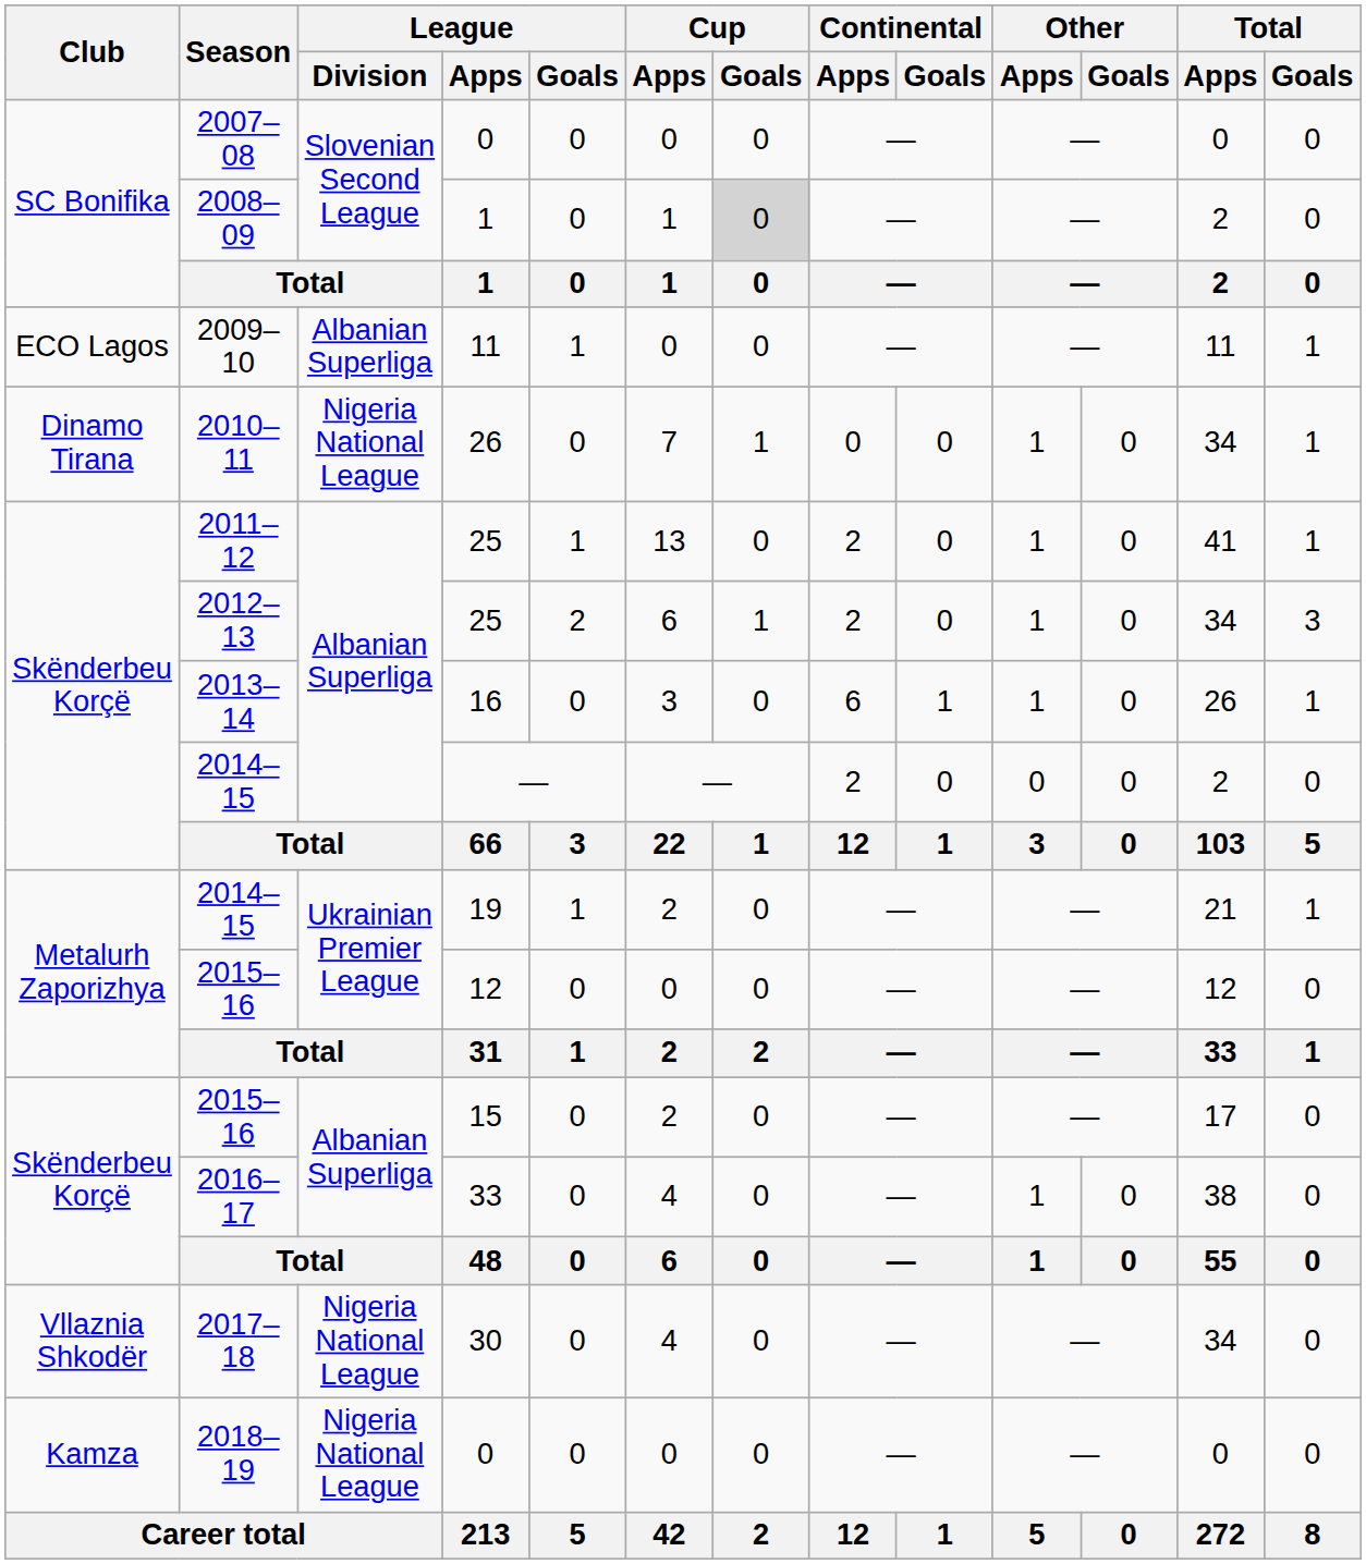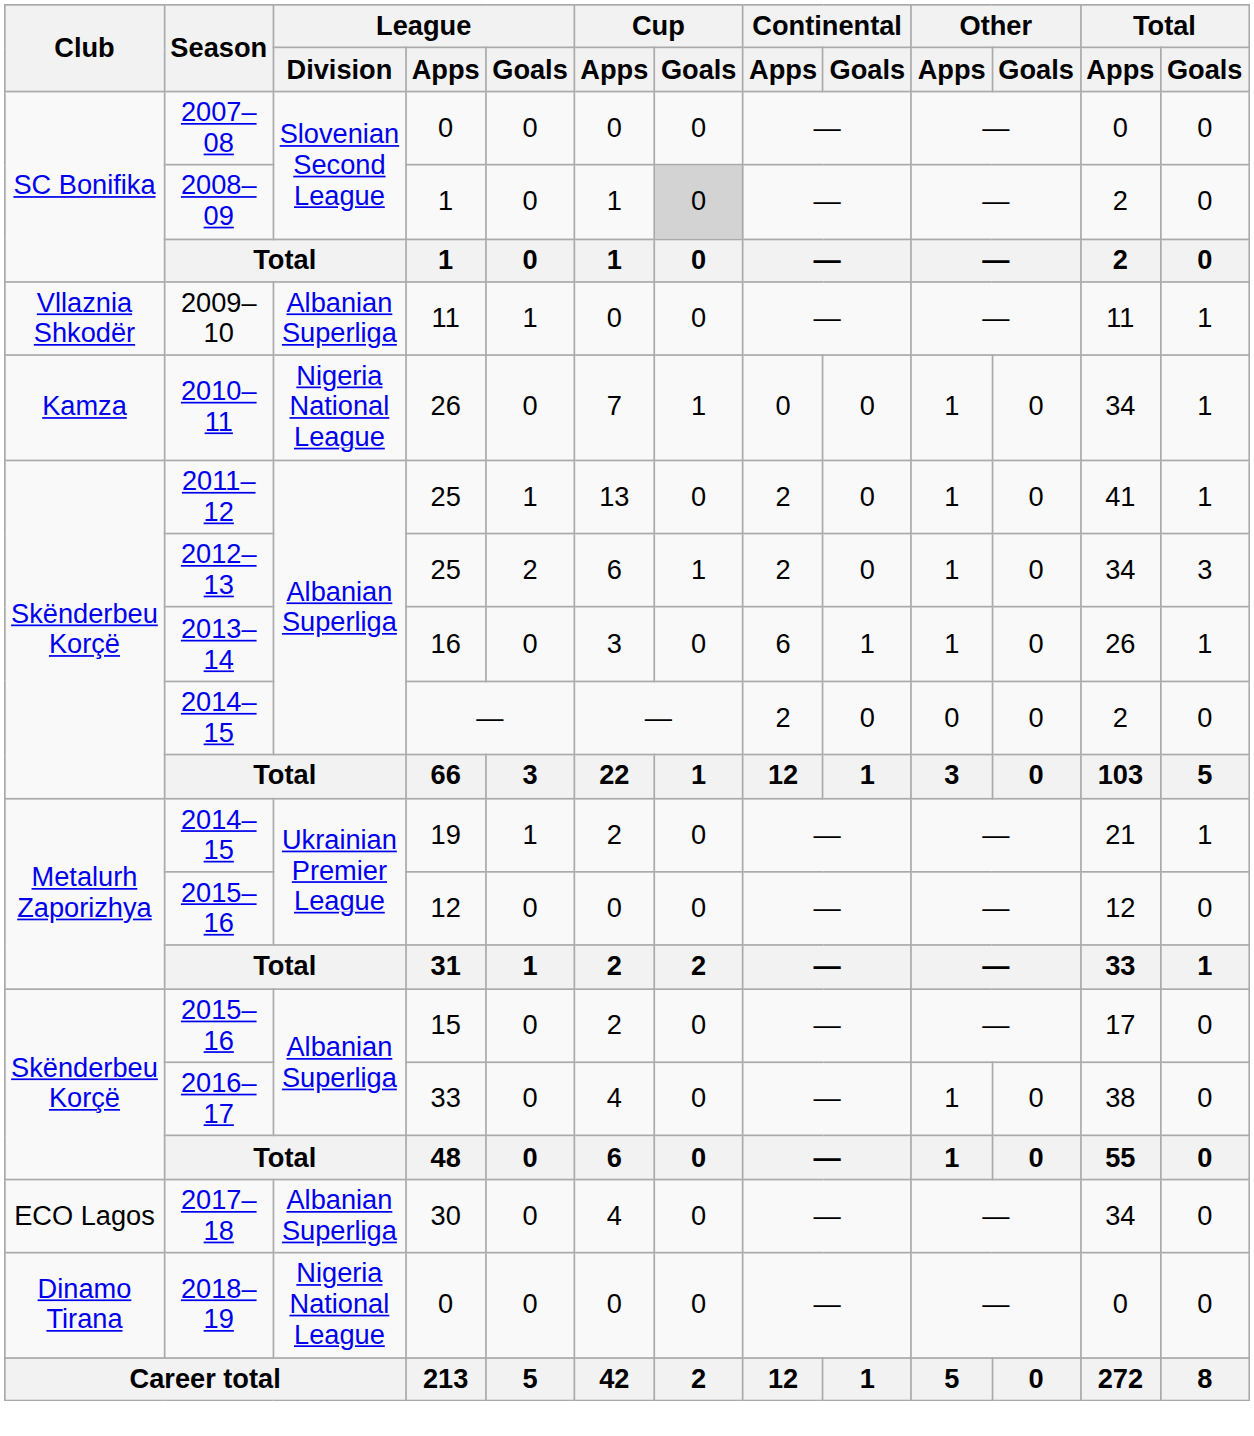 <table class="wikitable" style="text-align:center">
 <tr>
 <th rowspan="2">Club</th>
 <th rowspan="2">Season</th>
 <th colspan="3">League</th>
 <th colspan="2">Cup</th>
 <th colspan="2">Continental</th>
 <th colspan="2">Other</th>
 <th colspan="2">Total</th>
 </tr>
 <tr>
 <th>Division</th>
 <th>Apps</th>
 <th>Goals</th>
 <th>Apps</th>
 <th>Goals</th>
 <th>Apps</th>
 <th>Goals</th>
 <th>Apps</th>
 <th>Goals</th>
 <th>Apps</th>
 <th>Goals</th>
 </tr>
 <tr>
 <td rowspan="3"><a href='#'>SC Bonifika</a></td>
 <td><a href='#'>2007–08</a></td>
 <td rowspan="2"><a href='#'>Slovenian Second League</a></td>
 <td>0</td>
 <td>0</td>
 <td>0</td>
 <td>0</td>
 <td colspan="2">—</td>
 <td colspan="2">—</td>
 <td>0</td>
 <td>0</td>
 </tr>
 <tr>
 <td><a href='#'>2008–09</a></td>
 <td>1</td>
 <td>0</td>
 <td>1</td>
 <td style="background: lightgrey;">0</td>
 <td colspan="2">—</td>
 <td colspan="2">—</td>
 <td>2</td>
 <td>0</td>
 </tr>
 <tr>
 <th colspan="2">Total</th>
 <th>1</th>
 <th>0</th>
 <th>1</th>
 <th>0</th>
 <th colspan="2">—</th>
 <th colspan="2">—</th>
 <th>2</th>
 <th>0</th>
 </tr>
 <tr>
-<td rowspan=1>ECO Lagos</td>
+<td rowspan=1><a href='#'>Vllaznia Shkodër</a></td>
 <td>2009–10</td>
 <td rowspan=1><a href='#'>Albanian Superliga</a></td>
 <td>11</td>
 <td>1</td>
 <td>0</td>
 <td>0</td>
 <td colspan="2">—</td>
 <td colspan="2">—</td>
 <td>11</td>
 <td>1</td>
 </tr>
 <tr>
-<td rowspan=1><a href='#'>Dinamo Tirana</a></td>
+<td rowspan=1><a href='#'>Kamza</a></td>
 <td><a href='#'>2010–11</a></td>
 <td rowspan=1><a href='#'>Nigeria National League</a></td>
 <td>26</td>
 <td>0</td>
 <td>7</td>
 <td>1</td>
 <td>0</td>
 <td>0</td>
 <td>1</td>
 <td>0</td>
 <td>34</td>
 <td>1</td>
 </tr>
 <tr>
 <td rowspan="5"><a href='#'>Skënderbeu Korçë</a></td>
 <td><a href='#'>2011–12</a></td>
 <td rowspan="4"><a href='#'>Albanian Superliga</a></td>
 <td>25</td>
 <td>1</td>
 <td>13</td>
 <td>0</td>
 <td>2</td>
 <td>0</td>
 <td>1</td>
 <td>0</td>
 <td>41</td>
 <td>1</td>
 </tr>
 <tr>
 <td><a href='#'>2012–13</a></td>
 <td>25</td>
 <td>2</td>
 <td>6</td>
 <td>1</td>
 <td>2</td>
 <td>0</td>
 <td>1</td>
 <td>0</td>
 <td>34</td>
 <td>3</td>
 </tr>
 <tr>
 <td><a href='#'>2013–14</a></td>
 <td>16</td>
 <td>0</td>
 <td>3</td>
 <td>0</td>
 <td>6</td>
 <td>1</td>
 <td>1</td>
 <td>0</td>
 <td>26</td>
 <td>1</td>
 </tr>
 <tr>
 <td><a href='#'>2014–15</a></td>
 <td colspan="2">—</td>
 <td colspan="2">—</td>
 <td>2</td>
 <td>0</td>
 <td>0</td>
 <td>0</td>
 <td>2</td>
 <td>0</td>
 </tr>
 <tr>
 <th colspan="2">Total</th>
 <th>66</th>
 <th>3</th>
 <th>22</th>
 <th>1</th>
 <th>12</th>
 <th>1</th>
 <th>3</th>
 <th>0</th>
 <th>103</th>
 <th>5</th>
 </tr>
 <tr>
 <td rowspan="3"><a href='#'>Metalurh Zaporizhya</a></td>
 <td><a href='#'>2014–15</a></td>
 <td rowspan="2"><a href='#'>Ukrainian Premier League</a></td>
 <td>19</td>
 <td>1</td>
 <td>2</td>
 <td>0</td>
 <td colspan="2">—</td>
 <td colspan="2">—</td>
 <td>21</td>
 <td>1</td>
 </tr>
 <tr>
 <td><a href='#'>2015–16</a></td>
 <td>12</td>
 <td>0</td>
 <td>0</td>
 <td>0</td>
 <td colspan="2">—</td>
 <td colspan="2">—</td>
 <td>12</td>
 <td>0</td>
 </tr>
 <tr>
 <th colspan="2">Total</th>
 <th>31</th>
 <th>1</th>
 <th>2</th>
 <th>2</th>
 <th colspan="2">—</th>
 <th colspan="2">—</th>
 <th>33</th>
 <th>1</th>
 </tr>
 <tr>
 <td rowspan="3"><a href='#'>Skënderbeu Korçë</a></td>
 <td><a href='#'>2015–16</a></td>
 <td rowspan="2"><a href='#'>Albanian Superliga</a></td>
 <td>15</td>
 <td>0</td>
 <td>2</td>
 <td>0</td>
 <td colspan="2">—</td>
 <td colspan="2">—</td>
 <td>17</td>
 <td>0</td>
 </tr>
 <tr>
 <td><a href='#'>2016–17</a></td>
 <td>33</td>
 <td>0</td>
 <td>4</td>
 <td>0</td>
 <td colspan="2">—</td>
 <td>1</td>
 <td>0</td>
 <td>38</td>
 <td>0</td>
 </tr>
 <tr>
 <th colspan="2">Total</th>
 <th>48</th>
 <th>0</th>
 <th>6</th>
 <th>0</th>
 <th colspan="2">—</th>
 <th>1</th>
 <th>0</th>
 <th>55</th>
 <th>0</th>
 </tr>
 <tr>
-<td rowspan=1><a href='#'>Vllaznia Shkodër</a></td>
+<td rowspan=1>ECO Lagos</td>
 <td><a href='#'>2017–18</a></td>
-<td rowspan=1><a href='#'>Nigeria National League</a></td>
+<td rowspan=1><a href='#'>Albanian Superliga</a></td>
 <td>30</td>
 <td>0</td>
 <td>4</td>
 <td>0</td>
 <td colspan="2">—</td>
 <td colspan="2">—</td>
 <td>34</td>
 <td>0</td>
 </tr>
 <tr>
-<td rowspan=1><a href='#'>Kamza</a></td>
+<td rowspan=1><a href='#'>Dinamo Tirana</a></td>
 <td><a href='#'>2018–19</a></td>
 <td rowspan=1><a href='#'>Nigeria National League</a></td>
 <td>0</td>
 <td>0</td>
 <td>0</td>
 <td>0</td>
 <td colspan="2">—</td>
 <td colspan="2">—</td>
 <td>0</td>
 <td>0</td>
 </tr>
 <tr>
 <th colspan="3">Career total</th>
 <th>213</th>
 <th>5</th>
 <th>42</th>
 <th>2</th>
 <th>12</th>
 <th>1</th>
 <th>5</th>
 <th>0</th>
 <th>272</th>
 <th>8</th>
 </tr>
 </table>
